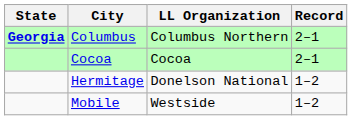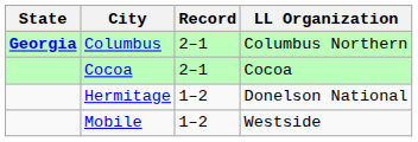 <table class="wikitable">
 <tr>
 <th>State</th>
 <th>City</th>
+<th>Record</th>
 <th>LL Organization</th>
-<th>Record</th>
 </tr>
 <tr bgcolor=#bbffbb>
 <td><strong> <a href='#'>Georgia</a></strong></td>
 <td><a href='#'>Columbus</a></td>
+<td>2–1</td>
 <td>Columbus Northern</td>
-<td>2–1</td>
 </tr>
 <tr bgcolor=#bbffbb>
 <td><strong></strong></td>
 <td><a href='#'>Cocoa</a></td>
+<td>2–1</td>
 <td>Cocoa</td>
-<td>2–1</td>
 </tr>
 <tr>
 <td><strong></strong></td>
 <td><a href='#'>Hermitage</a></td>
+<td>1–2</td>
 <td>Donelson National</td>
-<td>1–2</td>
 </tr>
 <tr>
 <td><strong></strong></td>
 <td><a href='#'>Mobile</a></td>
+<td>1–2</td>
 <td>Westside</td>
-<td>1–2</td>
 </tr>
 </table>
